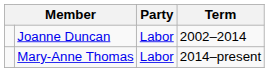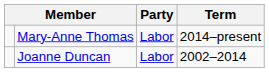 <table class="wikitable">
 <tr>
 <th colspan="2">Member</th>
 <th>Party</th>
 <th>Term</th>
 </tr>
 <tr>
 <td> </td>
+<td><a href='#'>Mary-Anne Thomas</a></td>
+<td><a href='#'>Labor</a></td>
+<td>2014–present</td>
+</tr>
+<tr>
+<td> </td>
 <td><a href='#'>Joanne Duncan</a></td>
 <td><a href='#'>Labor</a></td>
 <td>2002–2014</td>
 </tr>
-<tr>
-<td> </td>
-<td><a href='#'>Mary-Anne Thomas</a></td>
-<td><a href='#'>Labor</a></td>
-<td>2014–present</td>
-</tr>
 </table>
